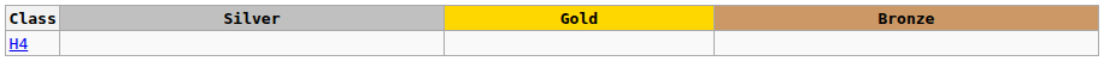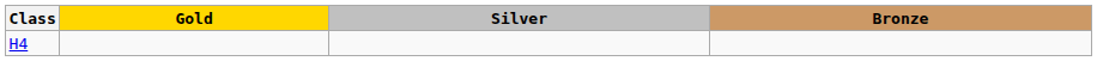 <table class=wikitable style="font-size:100%">
 <tr>
 <th rowspan="1" width="5%">Class</th>
+<th rowspan="1" style="background:gold;">Gold</th>
 <th colspan="1" style="background:silver;">Silver</th>
-<th rowspan="1" style="background:gold;">Gold</th>
 <th colspan="1" style="background:#CC9966;">Bronze</th>
 </tr>
 <tr>
 <td><a href='#'>H4</a></td>
 <td></td>
 <td></td>
 <td></td>
 </tr>
 </table>
